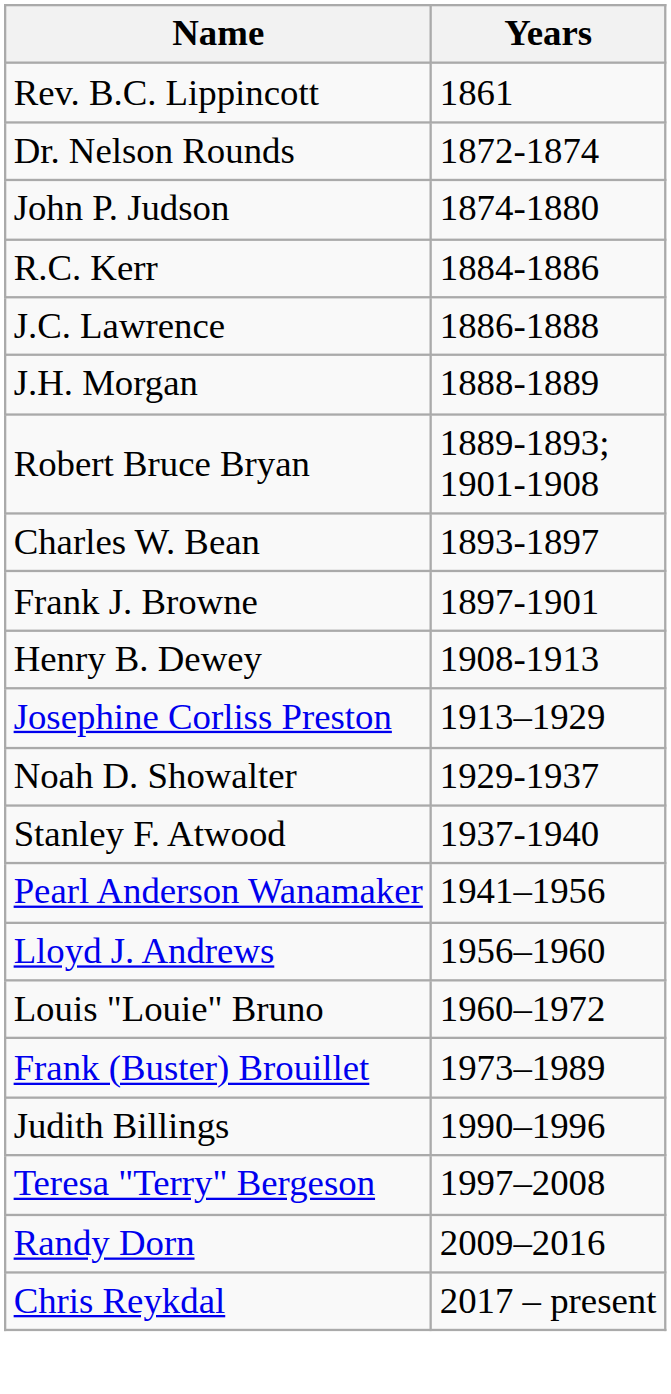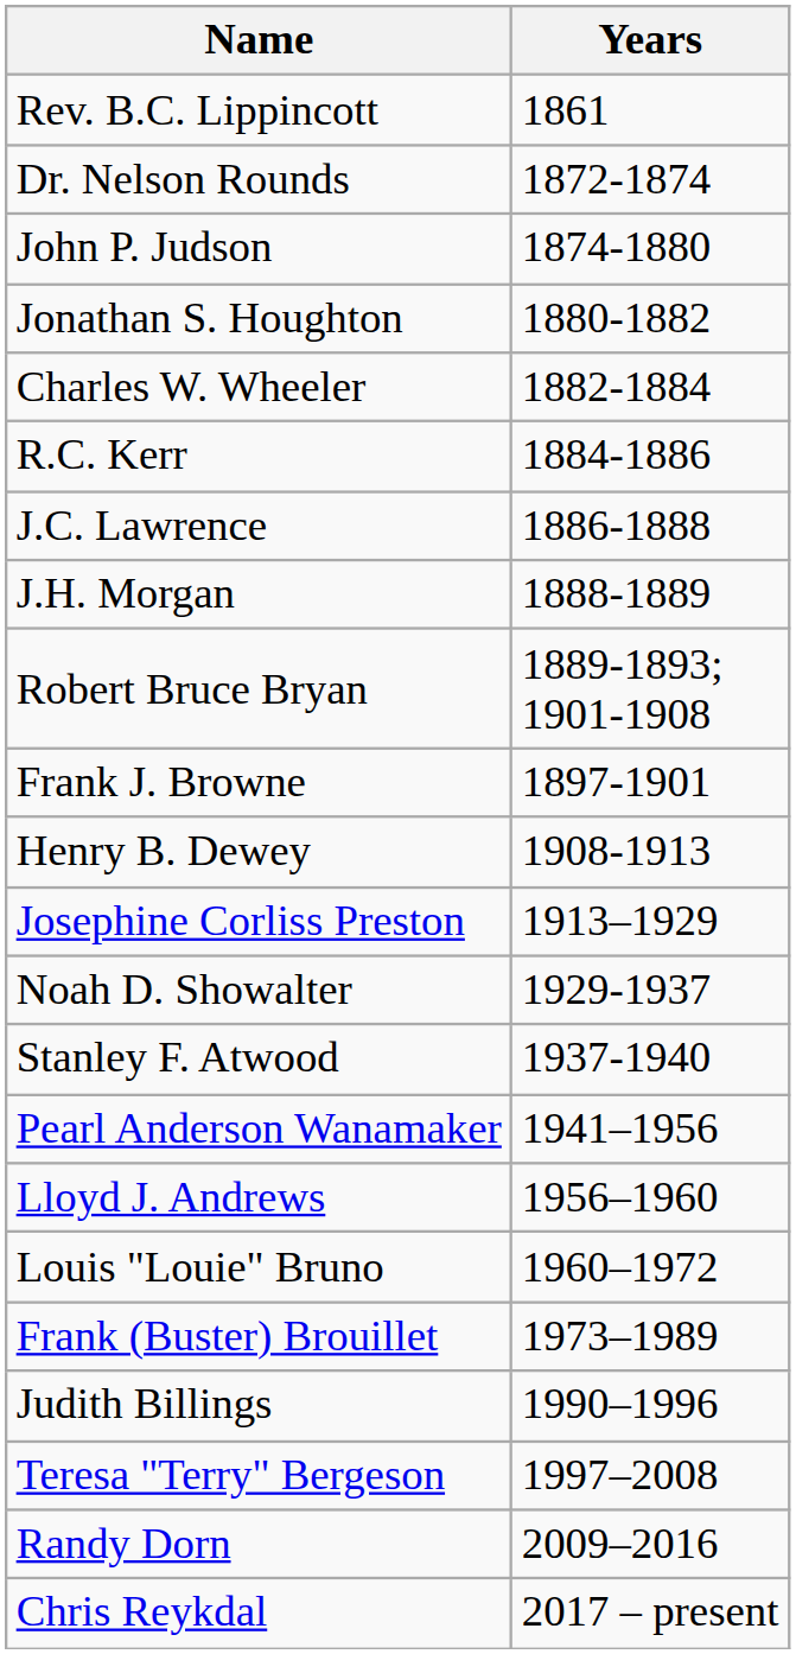 <table class="wikitable">
 <tr>
 <th>Name</th>
 <th>Years</th>
 </tr>
 <tr>
 <td>Rev. B.C. Lippincott</td>
 <td>1861</td>
 </tr>
 <tr>
 <td>Dr. Nelson Rounds</td>
 <td>1872-1874</td>
 </tr>
 <tr>
 <td>John P. Judson</td>
 <td>1874-1880</td>
 </tr>
 <tr>
+<td>Jonathan S. Houghton</td>
+<td>1880-1882</td>
+</tr>
+<tr>
+<td>Charles W. Wheeler</td>
+<td>1882-1884</td>
+</tr>
+<tr>
 <td>R.C. Kerr</td>
 <td>1884-1886</td>
 </tr>
 <tr>
 <td>J.C. Lawrence</td>
 <td>1886-1888</td>
 </tr>
 <tr>
 <td>J.H. Morgan</td>
 <td>1888-1889</td>
 </tr>
 <tr>
 <td>Robert Bruce Bryan</td>
 <td>1889-1893;<br>1901-1908</td>
-</tr>
-<tr>
-<td>Charles W. Bean</td>
-<td>1893-1897</td>
 </tr>
 <tr>
 <td>Frank J. Browne</td>
 <td>1897-1901</td>
 </tr>
 <tr>
 <td>Henry B. Dewey</td>
 <td>1908-1913</td>
 </tr>
 <tr>
 <td><a href='#'>Josephine Corliss Preston</a></td>
 <td>1913–1929</td>
 </tr>
 <tr>
 <td>Noah D. Showalter</td>
 <td>1929-1937</td>
 </tr>
 <tr>
 <td>Stanley F. Atwood</td>
 <td>1937-1940</td>
 </tr>
 <tr>
 <td><a href='#'>Pearl Anderson Wanamaker</a></td>
 <td>1941–1956</td>
 </tr>
 <tr>
 <td><a href='#'>Lloyd J. Andrews</a></td>
 <td>1956–1960</td>
 </tr>
 <tr>
 <td>Louis "Louie" Bruno</td>
 <td>1960–1972</td>
 </tr>
 <tr>
 <td><a href='#'>Frank (Buster) Brouillet</a></td>
 <td>1973–1989</td>
 </tr>
 <tr>
 <td>Judith Billings</td>
 <td>1990–1996</td>
 </tr>
 <tr>
 <td><a href='#'>Teresa "Terry" Bergeson</a></td>
 <td>1997–2008</td>
 </tr>
 <tr>
 <td><a href='#'>Randy Dorn</a></td>
 <td>2009–2016</td>
 </tr>
 <tr>
 <td><a href='#'>Chris Reykdal</a></td>
 <td>2017 – present</td>
 </tr>
 </table>
